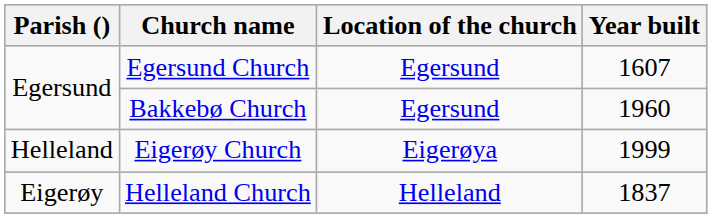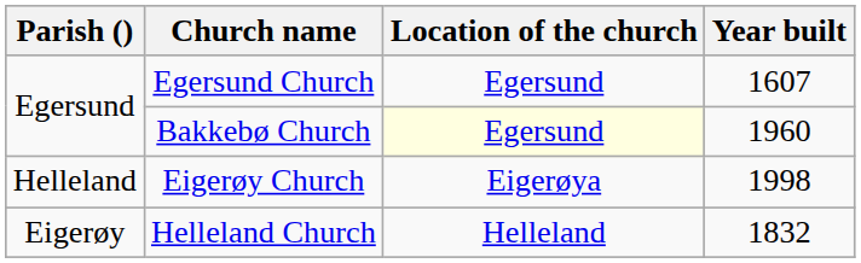 <table class="wikitable" style="text-align:center">
 <tr>
 <th>Parish ()</th>
 <th>Church name</th>
 <th>Location of the church</th>
 <th>Year built</th>
 </tr>
 <tr>
 <td rowspan="2">Egersund</td>
 <td><a href='#'>Egersund Church</a></td>
 <td><a href='#'>Egersund</a></td>
 <td>1607</td>
 </tr>
 <tr>
 <td><a href='#'>Bakkebø Church</a></td>
-<td><a href='#'>Egersund</a></td>
+<td style="background: lightyellow;"><a href='#'>Egersund</a></td>
 <td>1960</td>
 </tr>
 <tr>
 <td rowspan="1">Helleland</td>
 <td><a href='#'>Eigerøy Church</a></td>
 <td><a href='#'>Eigerøya</a></td>
-<td>1999</td>
+<td>1998</td>
 </tr>
 <tr>
 <td rowspan="1">Eigerøy</td>
 <td><a href='#'>Helleland Church</a></td>
 <td><a href='#'>Helleland</a></td>
-<td>1837</td>
+<td>1832</td>
 </tr>
 </table>
